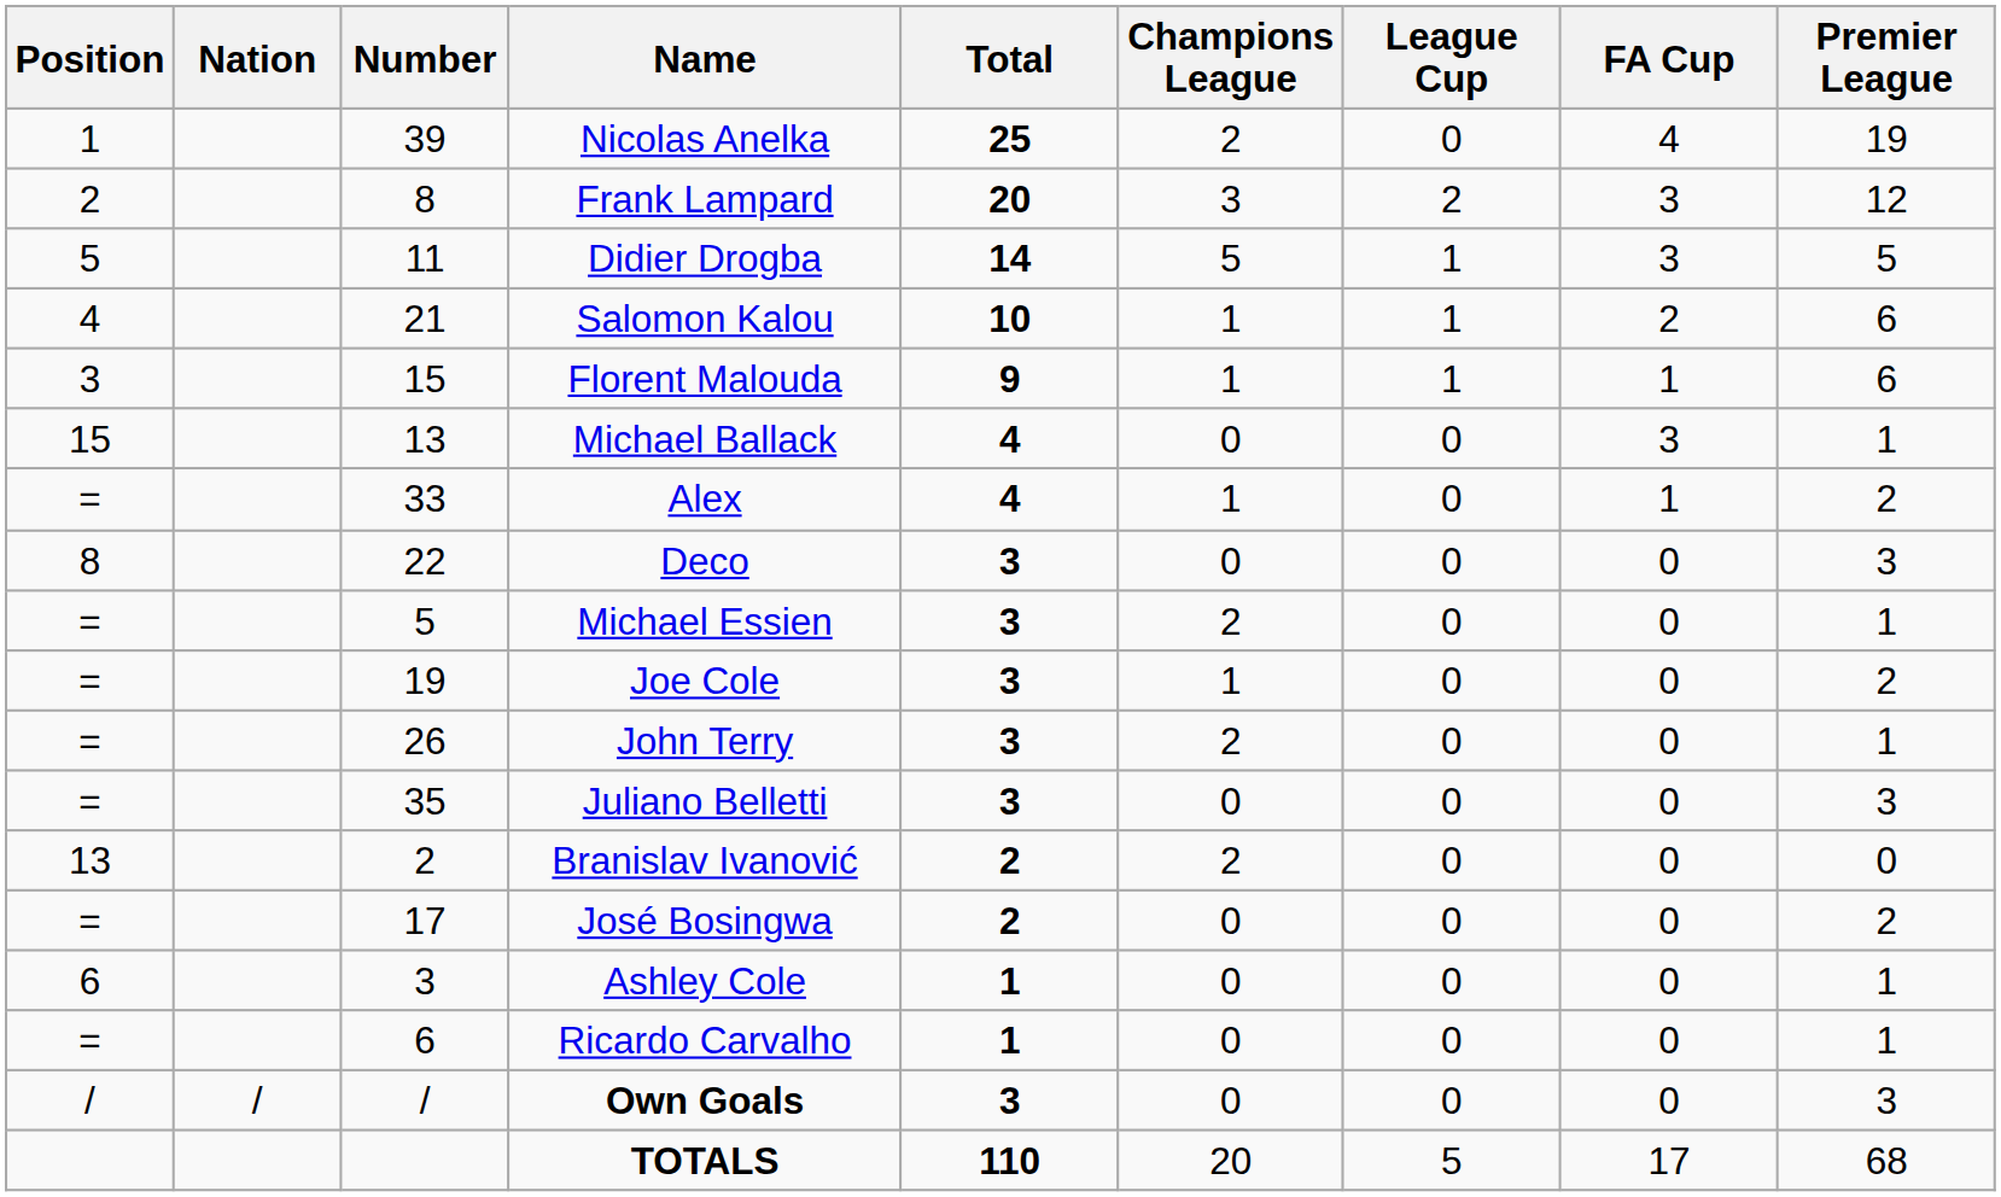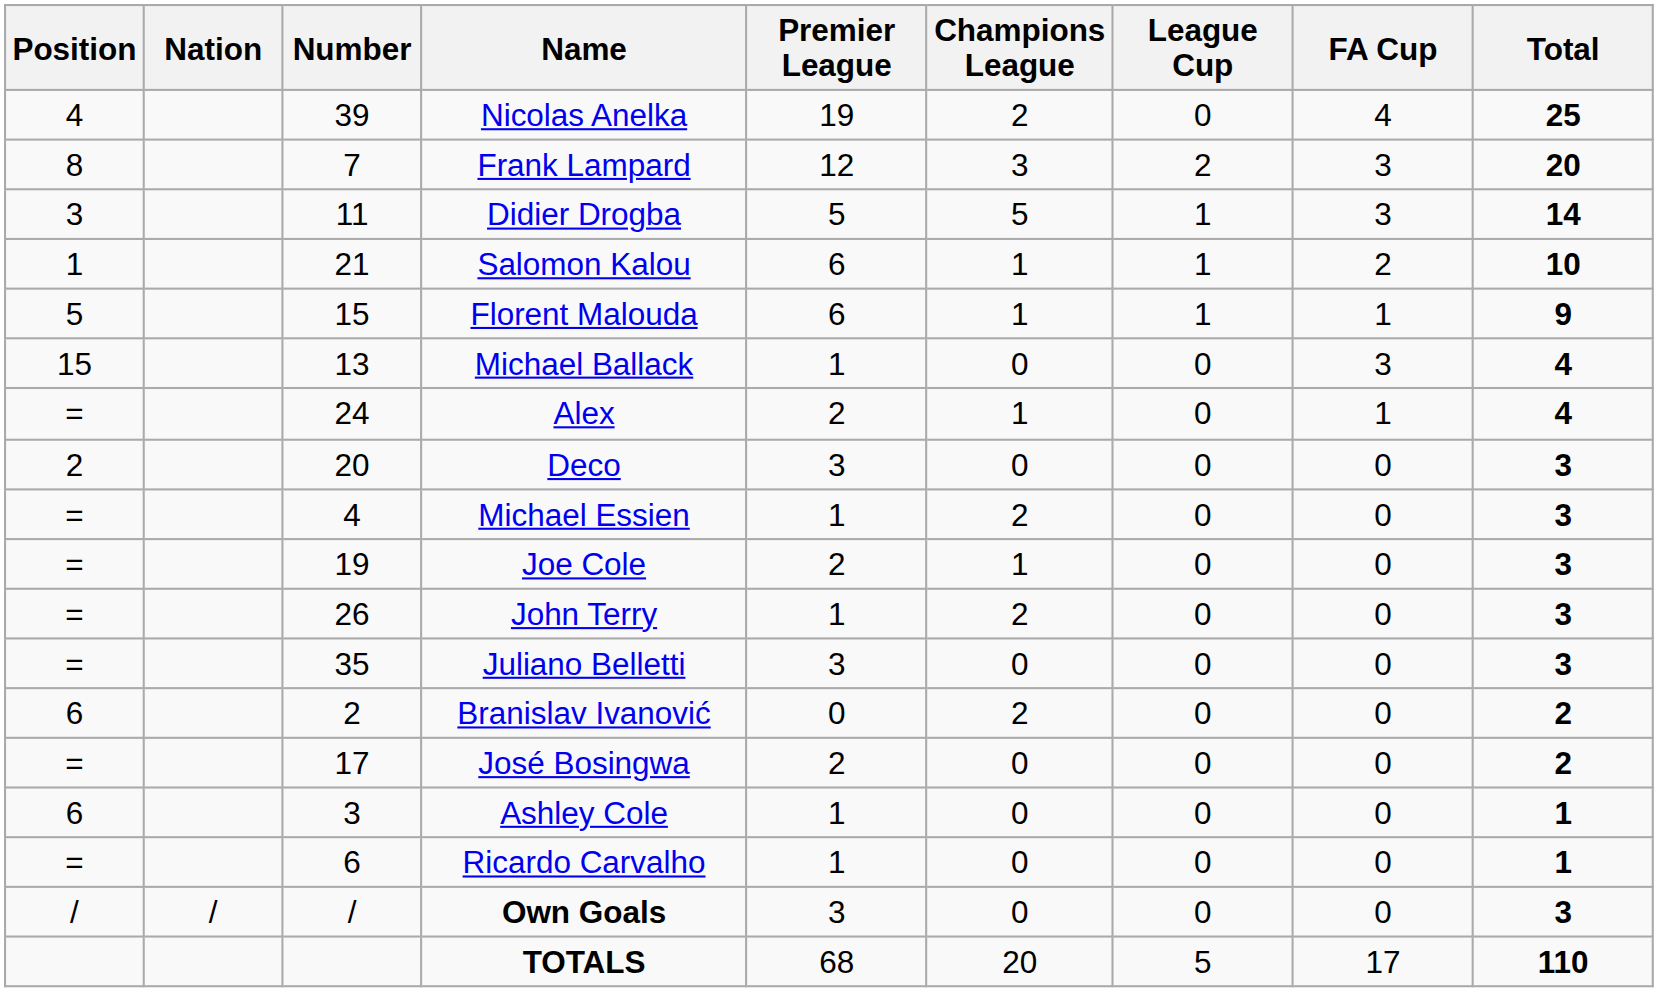 <table class="wikitable" style="font-size: 95%; text-align: center;">
 <tr>
 <th width=60>Position</th>
 <th width=60>Nation</th>
 <th width=60>Number</th>
 <th width=150>Name</th>
-<th width=80>Total</th>
+<th width=80>Premier League</th>
 <th width=80>Champions League</th>
 <th width=80>League Cup</th>
 <th width=80>FA Cup</th>
-<th width=80>Premier League</th>
+<th width=80>Total</th>
+</tr>
+<tr>
+<td>4</td>
+<td></td>
+<td>39</td>
+<td><a href='#'>Nicolas Anelka</a></td>
+<td>19</td>
+<td>2</td>
+<td>0</td>
+<td>4</td>
+<td><strong>25</strong></td>
+</tr>
+<tr>
+<td>8</td>
+<td></td>
+<td>7</td>
+<td><a href='#'>Frank Lampard</a></td>
+<td>12</td>
+<td>3</td>
+<td>2</td>
+<td>3</td>
+<td><strong>20</strong></td>
+</tr>
+<tr>
+<td>3</td>
+<td></td>
+<td>11</td>
+<td><a href='#'>Didier Drogba</a></td>
+<td>5</td>
+<td>5</td>
+<td>1</td>
+<td>3</td>
+<td><strong>14</strong></td>
 </tr>
 <tr>
 <td>1</td>
 <td></td>
-<td>39</td>
-<td><a href='#'>Nicolas Anelka</a></td>
-<td><strong>25</strong></td>
+<td>21</td>
+<td><a href='#'>Salomon Kalou</a></td>
+<td>6</td>
+<td>1</td>
+<td>1</td>
 <td>2</td>
-<td>0</td>
-<td>4</td>
-<td>19</td>
-</tr>
-<tr>
-<td>2</td>
-<td></td>
-<td>8</td>
-<td><a href='#'>Frank Lampard</a></td>
-<td><strong>20</strong></td>
-<td>3</td>
-<td>2</td>
-<td>3</td>
-<td>12</td>
+<td><strong>10</strong></td>
 </tr>
 <tr>
 <td>5</td>
 <td></td>
-<td>11</td>
-<td><a href='#'>Didier Drogba</a></td>
-<td><strong>14</strong></td>
-<td>5</td>
-<td>1</td>
-<td>3</td>
-<td>5</td>
-</tr>
-<tr>
-<td>4</td>
-<td></td>
-<td>21</td>
-<td><a href='#'>Salomon Kalou</a></td>
-<td><strong>10</strong></td>
-<td>1</td>
-<td>1</td>
-<td>2</td>
-<td>6</td>
-</tr>
-<tr>
-<td>3</td>
-<td></td>
 <td>15</td>
 <td><a href='#'>Florent Malouda</a></td>
-<td><strong>9</strong></td>
+<td>6</td>
 <td>1</td>
 <td>1</td>
 <td>1</td>
-<td>6</td>
+<td><strong>9</strong></td>
 </tr>
 <tr>
 <td>15</td>
 <td></td>
 <td>13</td>
 <td><a href='#'>Michael Ballack</a></td>
-<td><strong>4</strong></td>
+<td>1</td>
 <td>0</td>
 <td>0</td>
 <td>3</td>
-<td>1</td>
+<td><strong>4</strong></td>
 </tr>
 <tr>
 <td>=</td>
 <td></td>
-<td>33</td>
+<td>24</td>
 <td><a href='#'>Alex</a></td>
-<td><strong>4</strong></td>
+<td>2</td>
 <td>1</td>
 <td>0</td>
 <td>1</td>
-<td>2</td>
+<td><strong>4</strong></td>
 </tr>
 <tr>
-<td>8</td>
+<td>2</td>
 <td></td>
-<td>22</td>
+<td>20</td>
 <td><a href='#'>Deco</a></td>
-<td><strong>3</strong></td>
+<td>3</td>
 <td>0</td>
 <td>0</td>
 <td>0</td>
-<td>3</td>
+<td><strong>3</strong></td>
 </tr>
 <tr>
 <td>=</td>
 <td></td>
-<td>5</td>
+<td>4</td>
 <td><a href='#'>Michael Essien</a></td>
-<td><strong>3</strong></td>
+<td>1</td>
 <td>2</td>
 <td>0</td>
 <td>0</td>
-<td>1</td>
+<td><strong>3</strong></td>
 </tr>
 <tr>
 <td>=</td>
 <td></td>
 <td>19</td>
 <td><a href='#'>Joe Cole</a></td>
-<td><strong>3</strong></td>
+<td>2</td>
 <td>1</td>
 <td>0</td>
 <td>0</td>
-<td>2</td>
+<td><strong>3</strong></td>
 </tr>
 <tr>
 <td>=</td>
 <td></td>
 <td>26</td>
 <td><a href='#'>John Terry</a></td>
-<td><strong>3</strong></td>
+<td>1</td>
 <td>2</td>
 <td>0</td>
 <td>0</td>
-<td>1</td>
+<td><strong>3</strong></td>
 </tr>
 <tr>
 <td>=</td>
 <td></td>
 <td>35</td>
 <td><a href='#'>Juliano Belletti</a></td>
-<td><strong>3</strong></td>
+<td>3</td>
 <td>0</td>
 <td>0</td>
 <td>0</td>
-<td>3</td>
+<td><strong>3</strong></td>
 </tr>
 <tr>
-<td>13</td>
+<td>6</td>
 <td></td>
 <td>2</td>
 <td><a href='#'>Branislav Ivanović</a></td>
-<td><strong>2</strong></td>
+<td>0</td>
 <td>2</td>
 <td>0</td>
 <td>0</td>
-<td>0</td>
+<td><strong>2</strong></td>
 </tr>
 <tr>
 <td>=</td>
 <td></td>
 <td>17</td>
 <td><a href='#'>José Bosingwa</a></td>
-<td><strong>2</strong></td>
+<td>2</td>
 <td>0</td>
 <td>0</td>
 <td>0</td>
-<td>2</td>
+<td><strong>2</strong></td>
 </tr>
 <tr>
 <td>6</td>
 <td></td>
 <td>3</td>
 <td><a href='#'>Ashley Cole</a></td>
-<td><strong>1</strong></td>
+<td>1</td>
 <td>0</td>
 <td>0</td>
 <td>0</td>
-<td>1</td>
+<td><strong>1</strong></td>
 </tr>
 <tr>
 <td>=</td>
 <td></td>
 <td>6</td>
 <td><a href='#'>Ricardo Carvalho</a></td>
-<td><strong>1</strong></td>
+<td>1</td>
 <td>0</td>
 <td>0</td>
 <td>0</td>
-<td>1</td>
+<td><strong>1</strong></td>
 </tr>
 <tr>
 <td>/</td>
 <td>/</td>
 <td>/</td>
 <td><strong>Own Goals</strong></td>
-<td><strong>3</strong></td>
+<td>3</td>
 <td>0</td>
 <td>0</td>
 <td>0</td>
-<td>3</td>
+<td><strong>3</strong></td>
 </tr>
 <tr>
 <td></td>
 <td></td>
 <td></td>
 <td><strong>TOTALS</strong></td>
-<td><strong>110</strong></td>
+<td>68</td>
 <td>20</td>
 <td>5</td>
 <td>17</td>
-<td>68</td>
+<td><strong>110</strong></td>
 </tr>
 </table>
